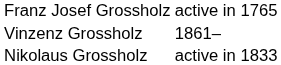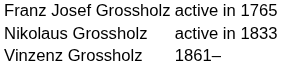 <table>
 <tr>
 <td>Franz Josef Grossholz</td>
 <td>active in 1765</td>
 </tr>
 <tr>
+<td>Nikolaus Grossholz</td>
+<td>active in 1833</td>
+</tr>
+<tr>
 <td>Vinzenz Grossholz</td>
 <td>1861–</td>
 </tr>
 <tr>
-<td>Nikolaus Grossholz</td>
-<td>active in 1833</td>
-</tr>
-<tr>
 </tr>
 </table>
